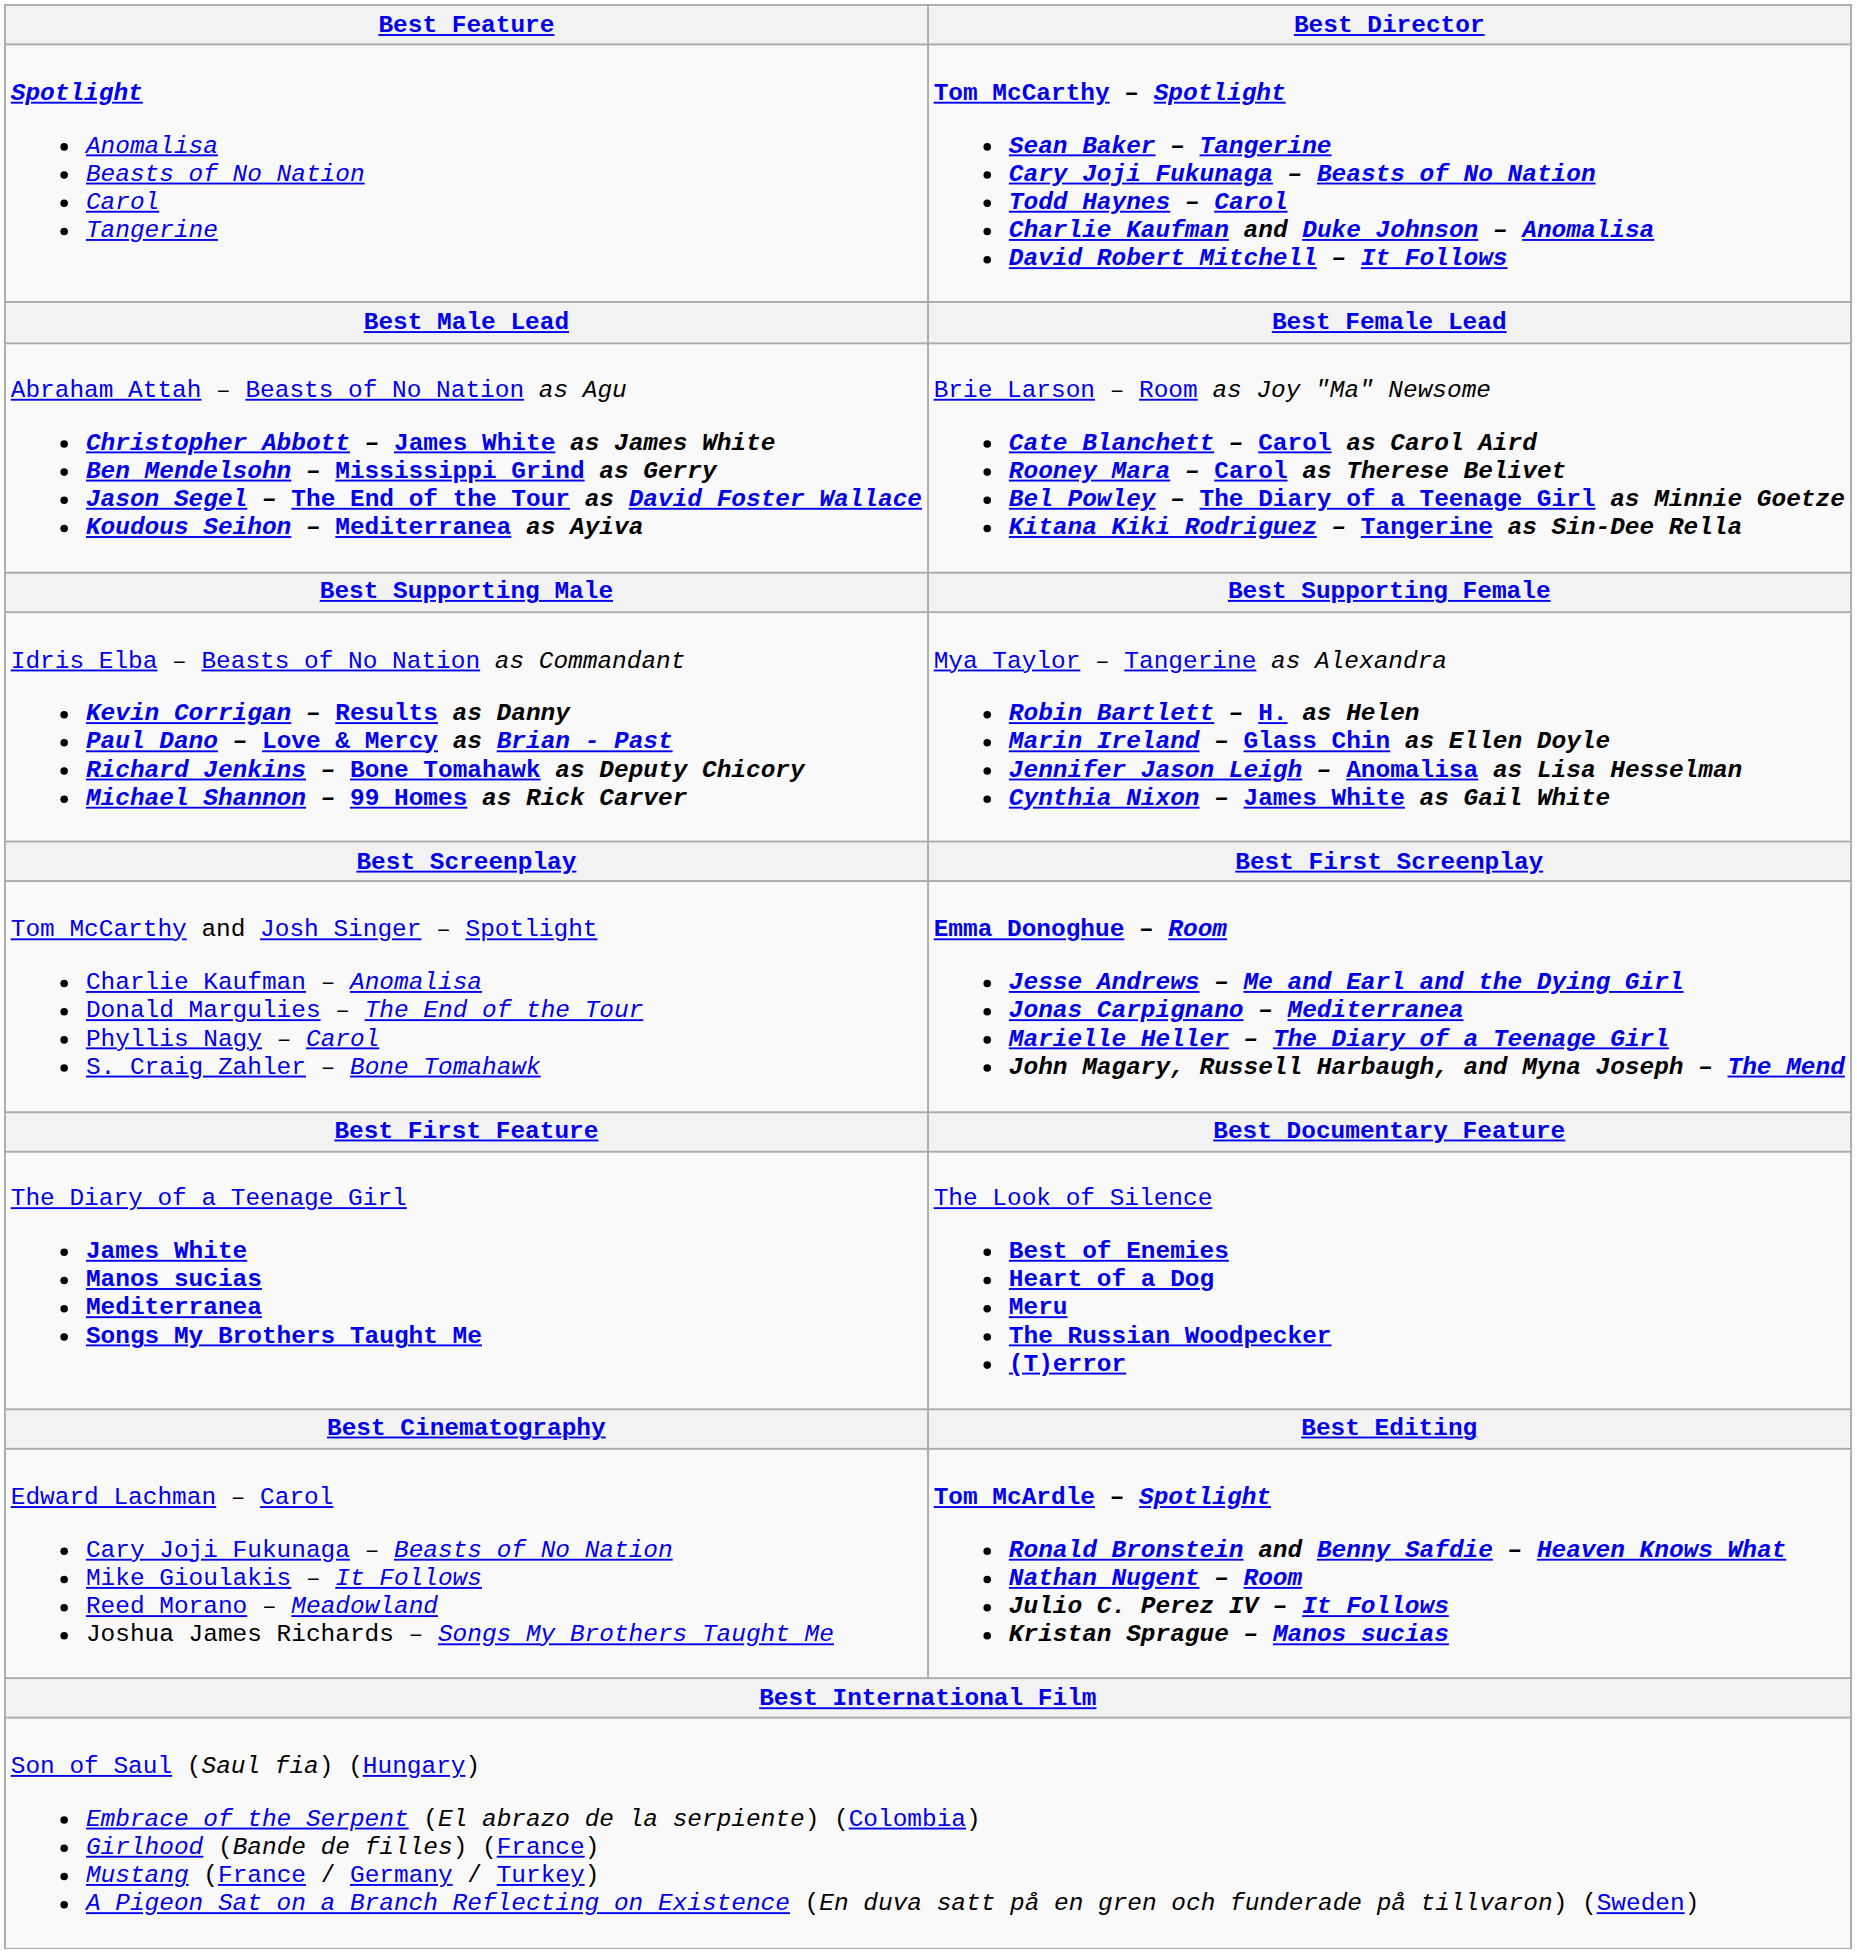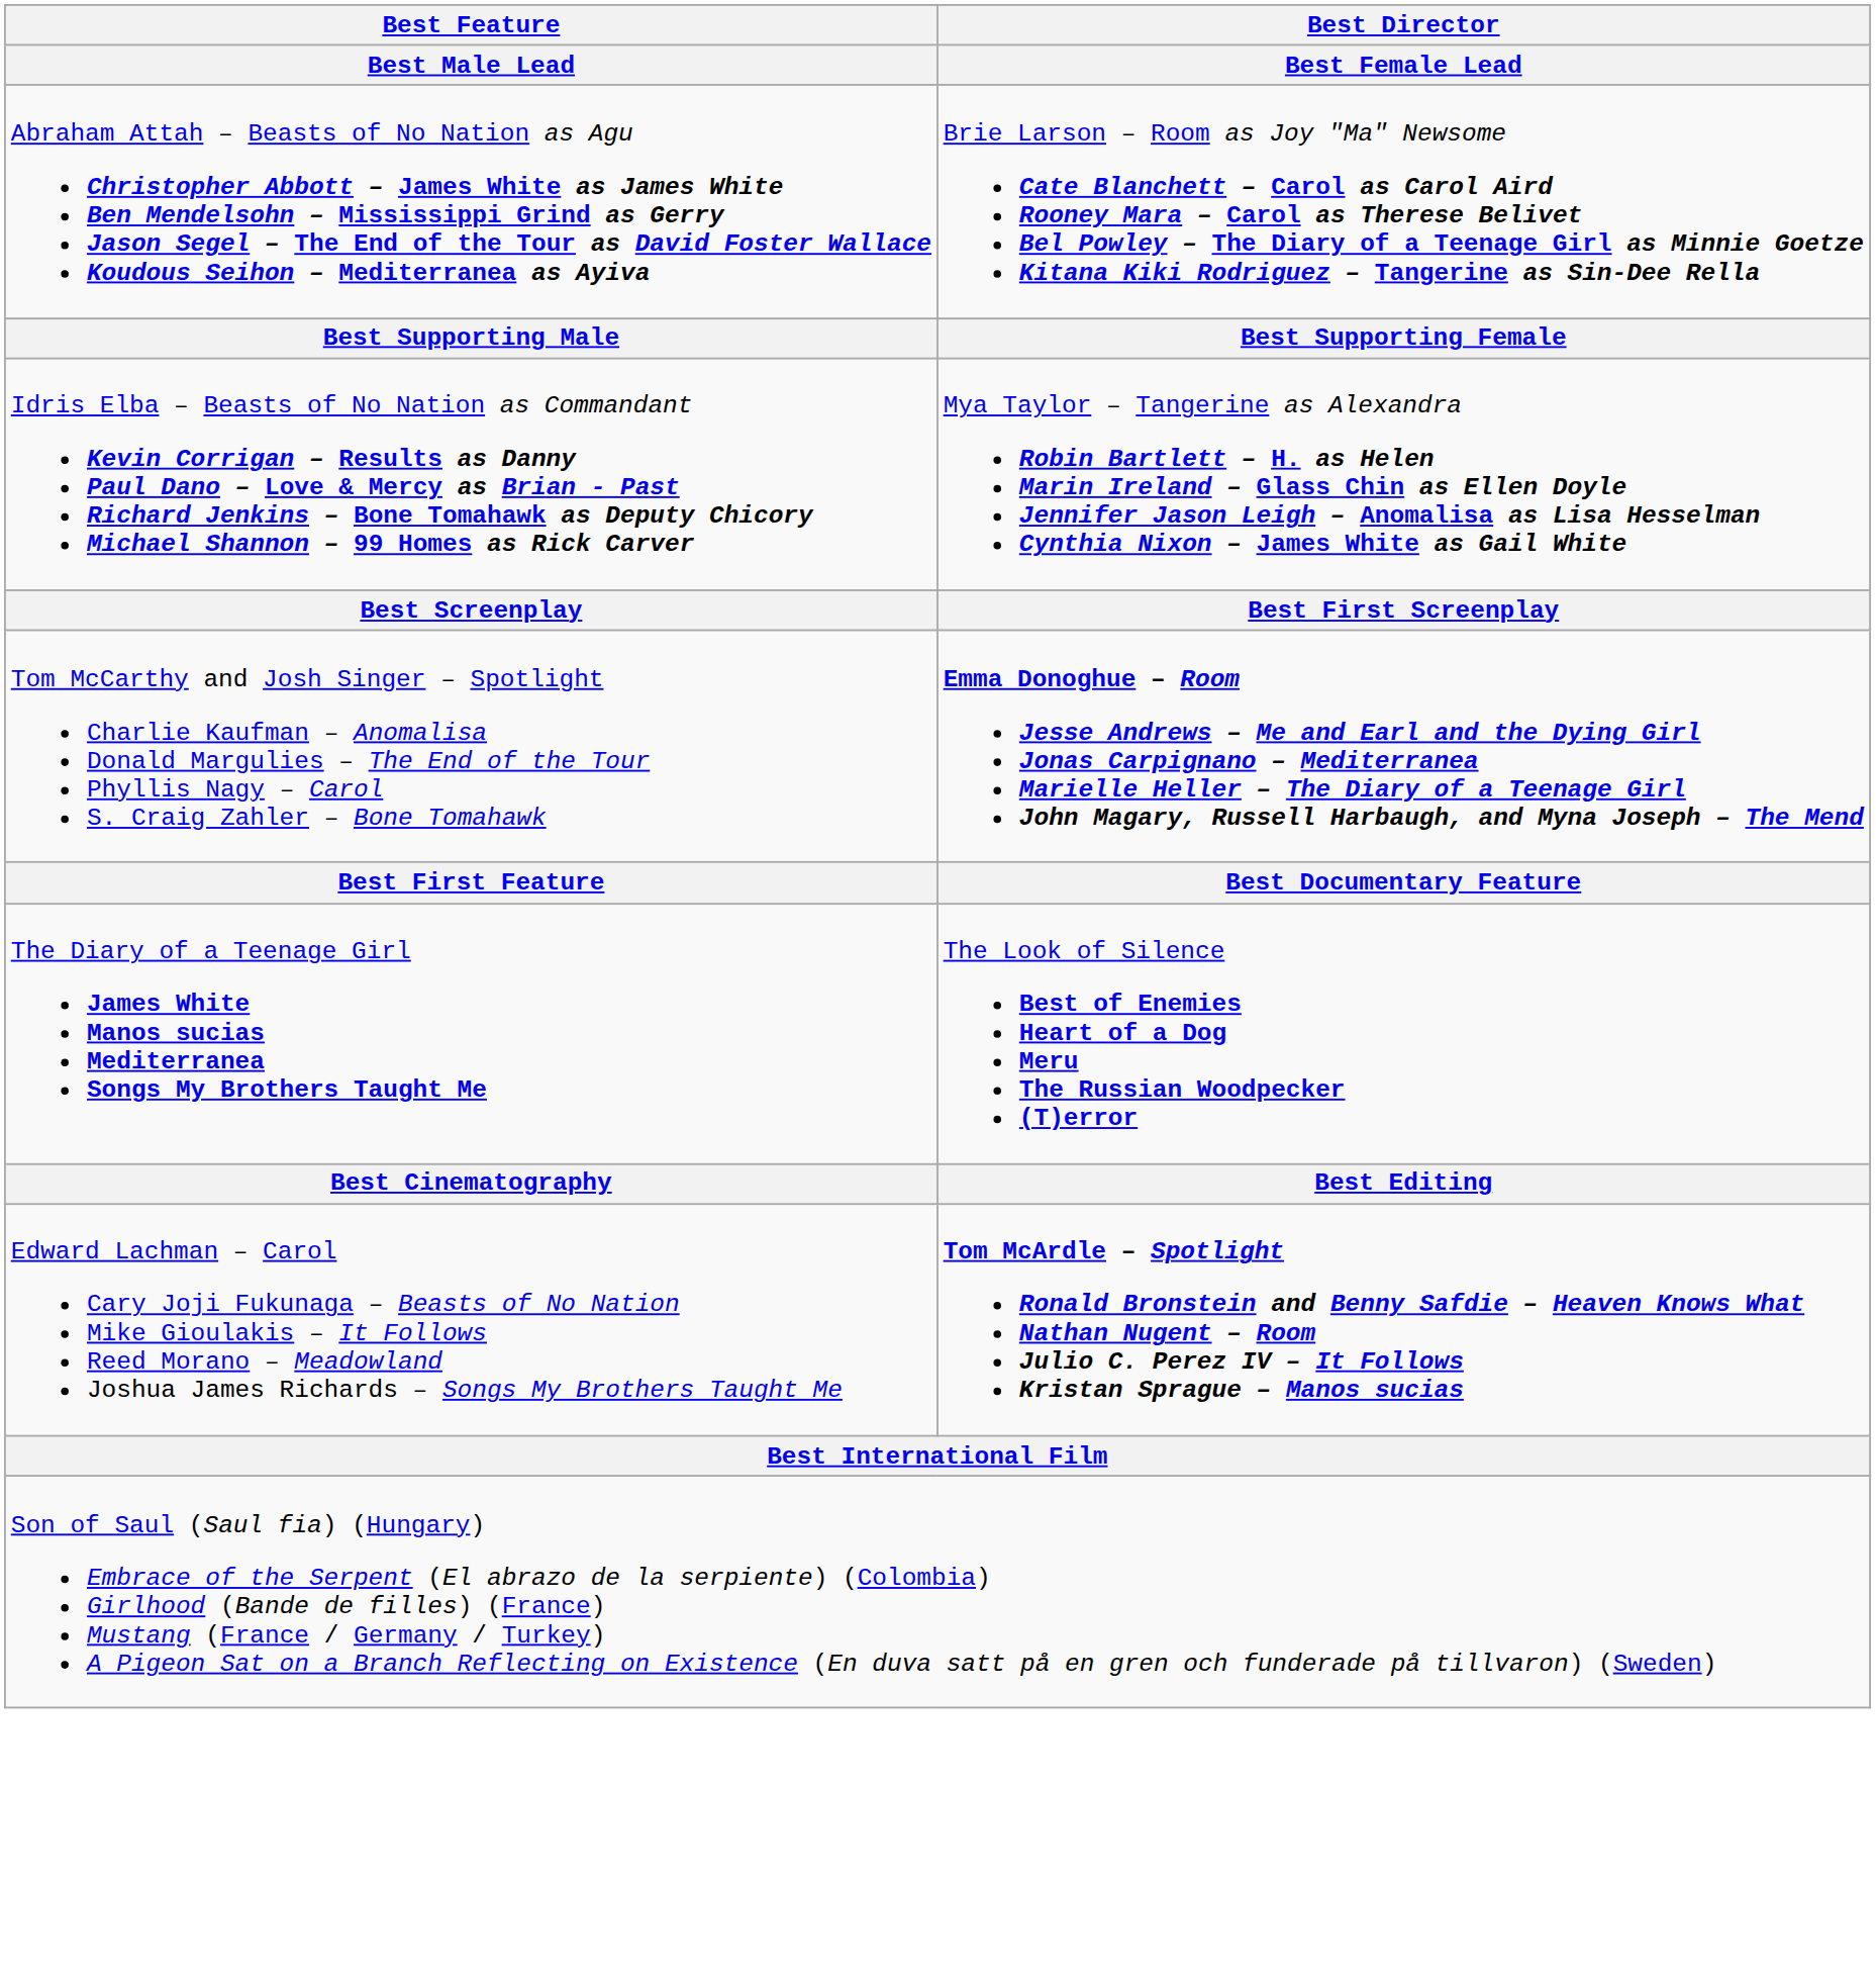 <table class=wikitable style="width=100%">
 <tr>
 <th style="width=50%"><a href='#'>Best Feature</a></th>
 <th style="width=50%"><a href='#'>Best Director</a></th>
-</tr>
-<tr>
-<td valign="top"><br><strong><em><a href='#'>Spotlight</a></em></strong><ul><li><em><a href='#'>Anomalisa</a></em></li><li><em><a href='#'>Beasts of No Nation</a></em></li><li><em><a href='#'>Carol</a></em></li><li><em><a href='#'>Tangerine</a></em></li></ul></td>
-<td valign="top"><br><strong><a href='#'>Tom McCarthy</a> – <em><a href='#'>Spotlight</a><strong><em><ul><li><a href='#'>Sean Baker</a> – </em><a href='#'>Tangerine</a><em></li><li><a href='#'>Cary Joji Fukunaga</a> – </em><a href='#'>Beasts of No Nation</a><em></li><li><a href='#'>Todd Haynes</a> – </em><a href='#'>Carol</a><em></li><li><a href='#'>Charlie Kaufman</a> and <a href='#'>Duke Johnson</a> – </em><a href='#'>Anomalisa</a><em></li><li><a href='#'>David Robert Mitchell</a> – </em><a href='#'>It Follows</a><em></li></ul></td>
 </tr>
 <tr>
 <th style="width=50%"><a href='#'>Best Male Lead</a></th>
 <th style="width=50%"><a href='#'>Best Female Lead</a></th>
 </tr>
 <tr>
 <td valign="top"><br></strong><a href='#'>Abraham Attah</a> – </em><a href='#'>Beasts of No Nation</a><em> as Agu<strong><ul><li><a href='#'>Christopher Abbott</a> – </em><a href='#'>James White</a><em> as James White</li><li><a href='#'>Ben Mendelsohn</a> – </em><a href='#'>Mississippi Grind</a><em> as Gerry</li><li><a href='#'>Jason Segel</a> – </em><a href='#'>The End of the Tour</a><em> as <a href='#'>David Foster Wallace</a></li><li><a href='#'>Koudous Seihon</a> – </em><a href='#'>Mediterranea</a><em> as Ayiva</li></ul></td>
 <td valign="top"><br></strong><a href='#'>Brie Larson</a> – </em><a href='#'>Room</a><em> as Joy "Ma" Newsome<strong><ul><li><a href='#'>Cate Blanchett</a> – </em><a href='#'>Carol</a><em> as Carol Aird</li><li><a href='#'>Rooney Mara</a> – </em><a href='#'>Carol</a><em> as Therese Belivet</li><li><a href='#'>Bel Powley</a> – </em><a href='#'>The Diary of a Teenage Girl</a><em> as Minnie Goetze</li><li><a href='#'>Kitana Kiki Rodriguez</a> – </em><a href='#'>Tangerine</a><em> as Sin-Dee Rella</li></ul></td>
 </tr>
 <tr>
 <th style="width=50%"><a href='#'>Best Supporting Male</a></th>
 <th style="width=50%"><a href='#'>Best Supporting Female</a></th>
 </tr>
 <tr>
 <td valign="top"><br></strong><a href='#'>Idris Elba</a> – </em><a href='#'>Beasts of No Nation</a><em> as Commandant<strong><ul><li><a href='#'>Kevin Corrigan</a> – </em><a href='#'>Results</a><em> as Danny</li><li><a href='#'>Paul Dano</a> – </em><a href='#'>Love & Mercy</a><em> as <a href='#'>Brian - Past</a></li><li><a href='#'>Richard Jenkins</a> – </em><a href='#'>Bone Tomahawk</a><em> as Deputy Chicory</li><li><a href='#'>Michael Shannon</a> – </em><a href='#'>99 Homes</a><em> as Rick Carver</li></ul></td>
 <td valign="top"><br></strong><a href='#'>Mya Taylor</a> – </em><a href='#'>Tangerine</a><em> as Alexandra<strong><ul><li><a href='#'>Robin Bartlett</a> – </em><a href='#'>H.</a><em> as Helen</li><li><a href='#'>Marin Ireland</a> – </em><a href='#'>Glass Chin</a><em> as Ellen Doyle</li><li><a href='#'>Jennifer Jason Leigh</a> – </em><a href='#'>Anomalisa</a><em> as Lisa Hesselman</li><li><a href='#'>Cynthia Nixon</a> – </em><a href='#'>James White</a><em> as Gail White</li></ul></td>
 </tr>
 <tr>
 <th style="width=50%"><a href='#'>Best Screenplay</a></th>
 <th style="width=50%"><a href='#'>Best First Screenplay</a></th>
 </tr>
 <tr>
 <td valign="top"><br></strong><a href='#'>Tom McCarthy</a> and <a href='#'>Josh Singer</a> – </em><a href='#'>Spotlight</a></em></strong><ul><li><a href='#'>Charlie Kaufman</a> – <em><a href='#'>Anomalisa</a></em></li><li><a href='#'>Donald Margulies</a> – <em><a href='#'>The End of the Tour</a></em></li><li><a href='#'>Phyllis Nagy</a> – <em><a href='#'>Carol</a></em></li><li><a href='#'>S. Craig Zahler</a> – <em><a href='#'>Bone Tomahawk</a></em></li></ul></td>
 <td valign="top"><br><strong><a href='#'>Emma Donoghue</a> – <em><a href='#'>Room</a><strong><em><ul><li><a href='#'>Jesse Andrews</a> – </em><a href='#'>Me and Earl and the Dying Girl</a><em></li><li><a href='#'>Jonas Carpignano</a> – </em><a href='#'>Mediterranea</a><em></li><li><a href='#'>Marielle Heller</a> – </em><a href='#'>The Diary of a Teenage Girl</a><em></li><li>John Magary, Russell Harbaugh, and Myna Joseph – </em><a href='#'>The Mend</a><em></li></ul></td>
 </tr>
 <tr>
 <th style="width=50%"><a href='#'>Best First Feature</a></th>
 <th style="width=50%"><a href='#'>Best Documentary Feature</a></th>
 </tr>
 <tr>
 <td valign="top"><br></em></strong><a href='#'>The Diary of a Teenage Girl</a><strong><em><ul><li></em><a href='#'>James White</a><em></li><li></em><a href='#'>Manos sucias</a><em></li><li></em><a href='#'>Mediterranea</a><em></li><li></em><a href='#'>Songs My Brothers Taught Me</a><em></li></ul></td>
 <td valign="top"><br></em></strong><a href='#'>The Look of Silence</a><strong><em><ul><li></em><a href='#'>Best of Enemies</a><em></li><li></em><a href='#'>Heart of a Dog</a><em></li><li></em><a href='#'>Meru</a><em></li><li></em><a href='#'>The Russian Woodpecker</a><em></li><li></em><a href='#'>(T)error</a><em></li></ul></td>
 </tr>
 <tr>
 <th style="width=50%"><a href='#'>Best Cinematography</a></th>
 <th style="width=50%"><a href='#'>Best Editing</a></th>
 </tr>
 <tr>
 <td valign="top"><br></strong><a href='#'>Edward Lachman</a> – </em><a href='#'>Carol</a></em></strong><ul><li><a href='#'>Cary Joji Fukunaga</a> – <em><a href='#'>Beasts of No Nation</a></em></li><li><a href='#'>Mike Gioulakis</a> – <em><a href='#'>It Follows</a></em></li><li><a href='#'>Reed Morano</a> – <em><a href='#'>Meadowland</a></em></li><li>Joshua James Richards – <em><a href='#'>Songs My Brothers Taught Me</a></em></li></ul></td>
 <td valign="top"><br><strong><a href='#'>Tom McArdle</a> – <em><a href='#'>Spotlight</a><strong><em><ul><li><a href='#'>Ronald Bronstein</a> and <a href='#'>Benny Safdie</a> – </em><a href='#'>Heaven Knows What</a><em></li><li><a href='#'>Nathan Nugent</a> – </em><a href='#'>Room</a><em></li><li>Julio C. Perez IV – </em><a href='#'>It Follows</a><em></li><li>Kristan Sprague – </em><a href='#'>Manos sucias</a><em></li></ul></td>
 </tr>
 <tr>
 <th colspan="2" style="width=50%"><a href='#'>Best International Film</a></th>
 </tr>
 <tr>
 <td colspan="2" valign="top"><br></em></strong><a href='#'>Son of Saul</a></em> (<em>Saul fia</em>) (<a href='#'>Hungary</a>)</strong><ul><li><em><a href='#'>Embrace of the Serpent</a></em> (<em>El abrazo de la serpiente</em>) (<a href='#'>Colombia</a>)</li><li><em><a href='#'>Girlhood</a></em> (<em>Bande de filles</em>) (<a href='#'>France</a>)</li><li><em><a href='#'>Mustang</a></em> (<a href='#'>France</a> / <a href='#'>Germany</a> / <a href='#'>Turkey</a>)</li><li><em><a href='#'>A Pigeon Sat on a Branch Reflecting on Existence</a></em> (<em>En duva satt på en gren och funderade på tillvaron</em>) (<a href='#'>Sweden</a>)</li></ul></td>
 </tr>
 </table>
